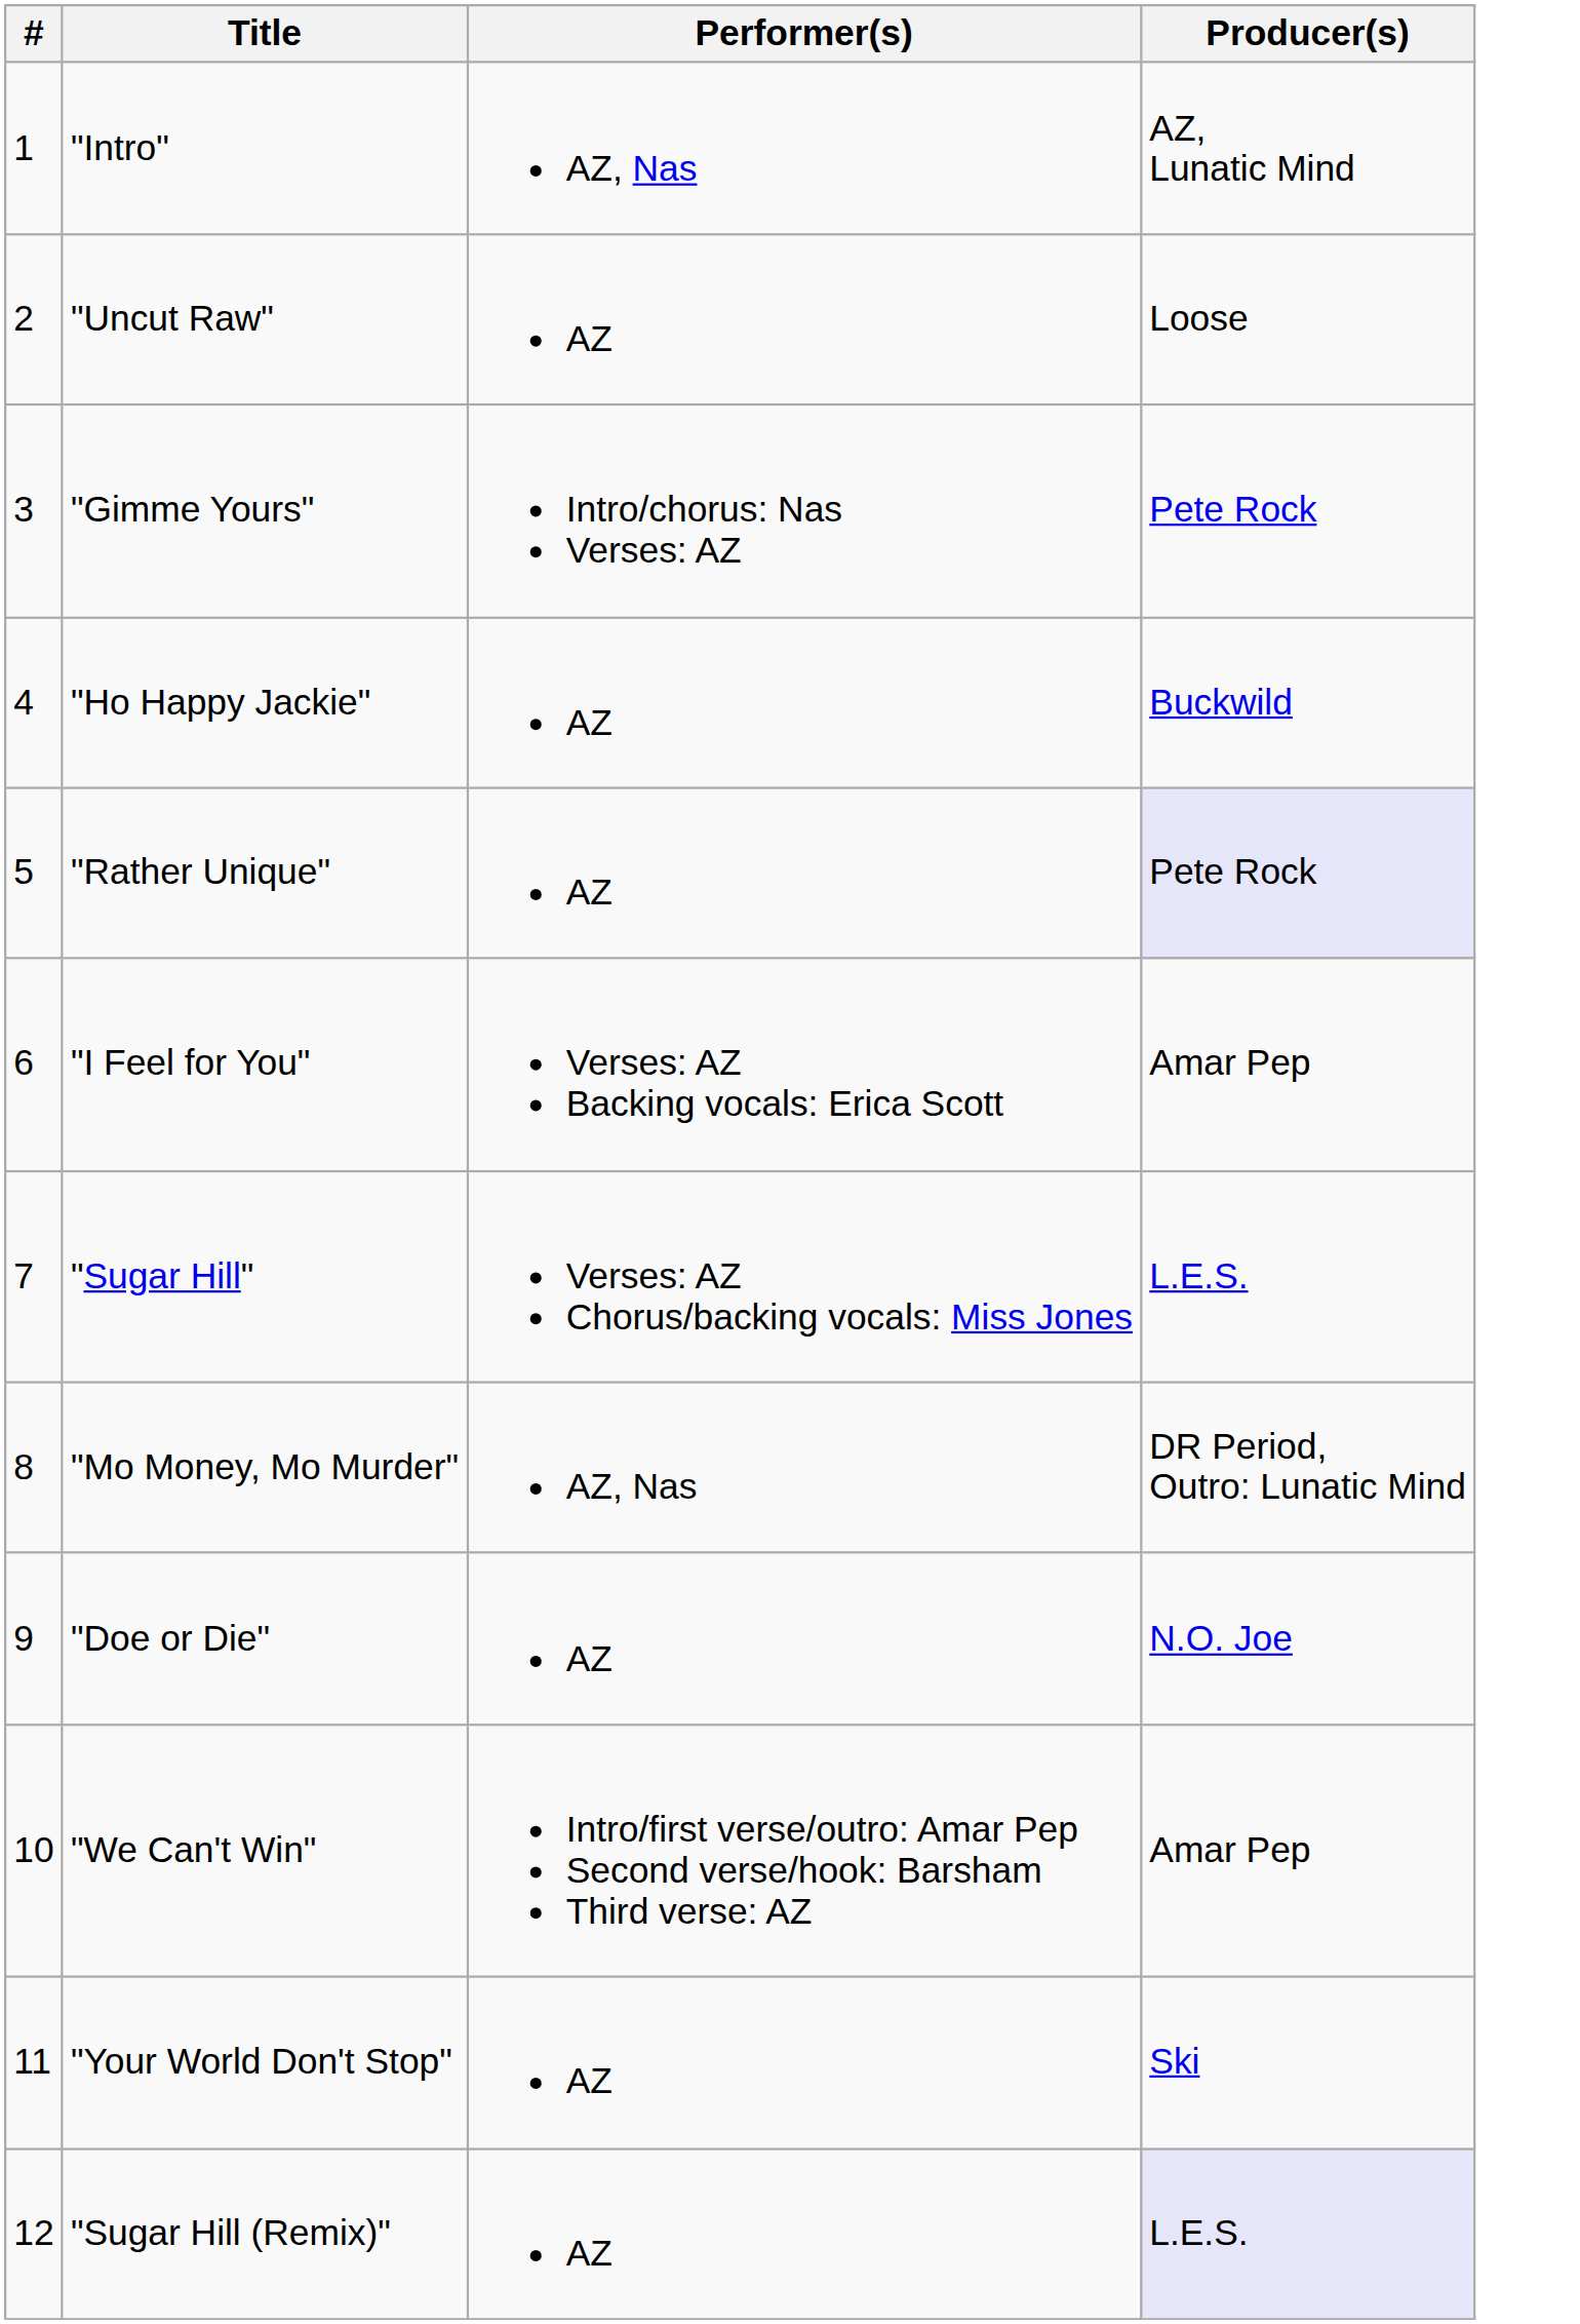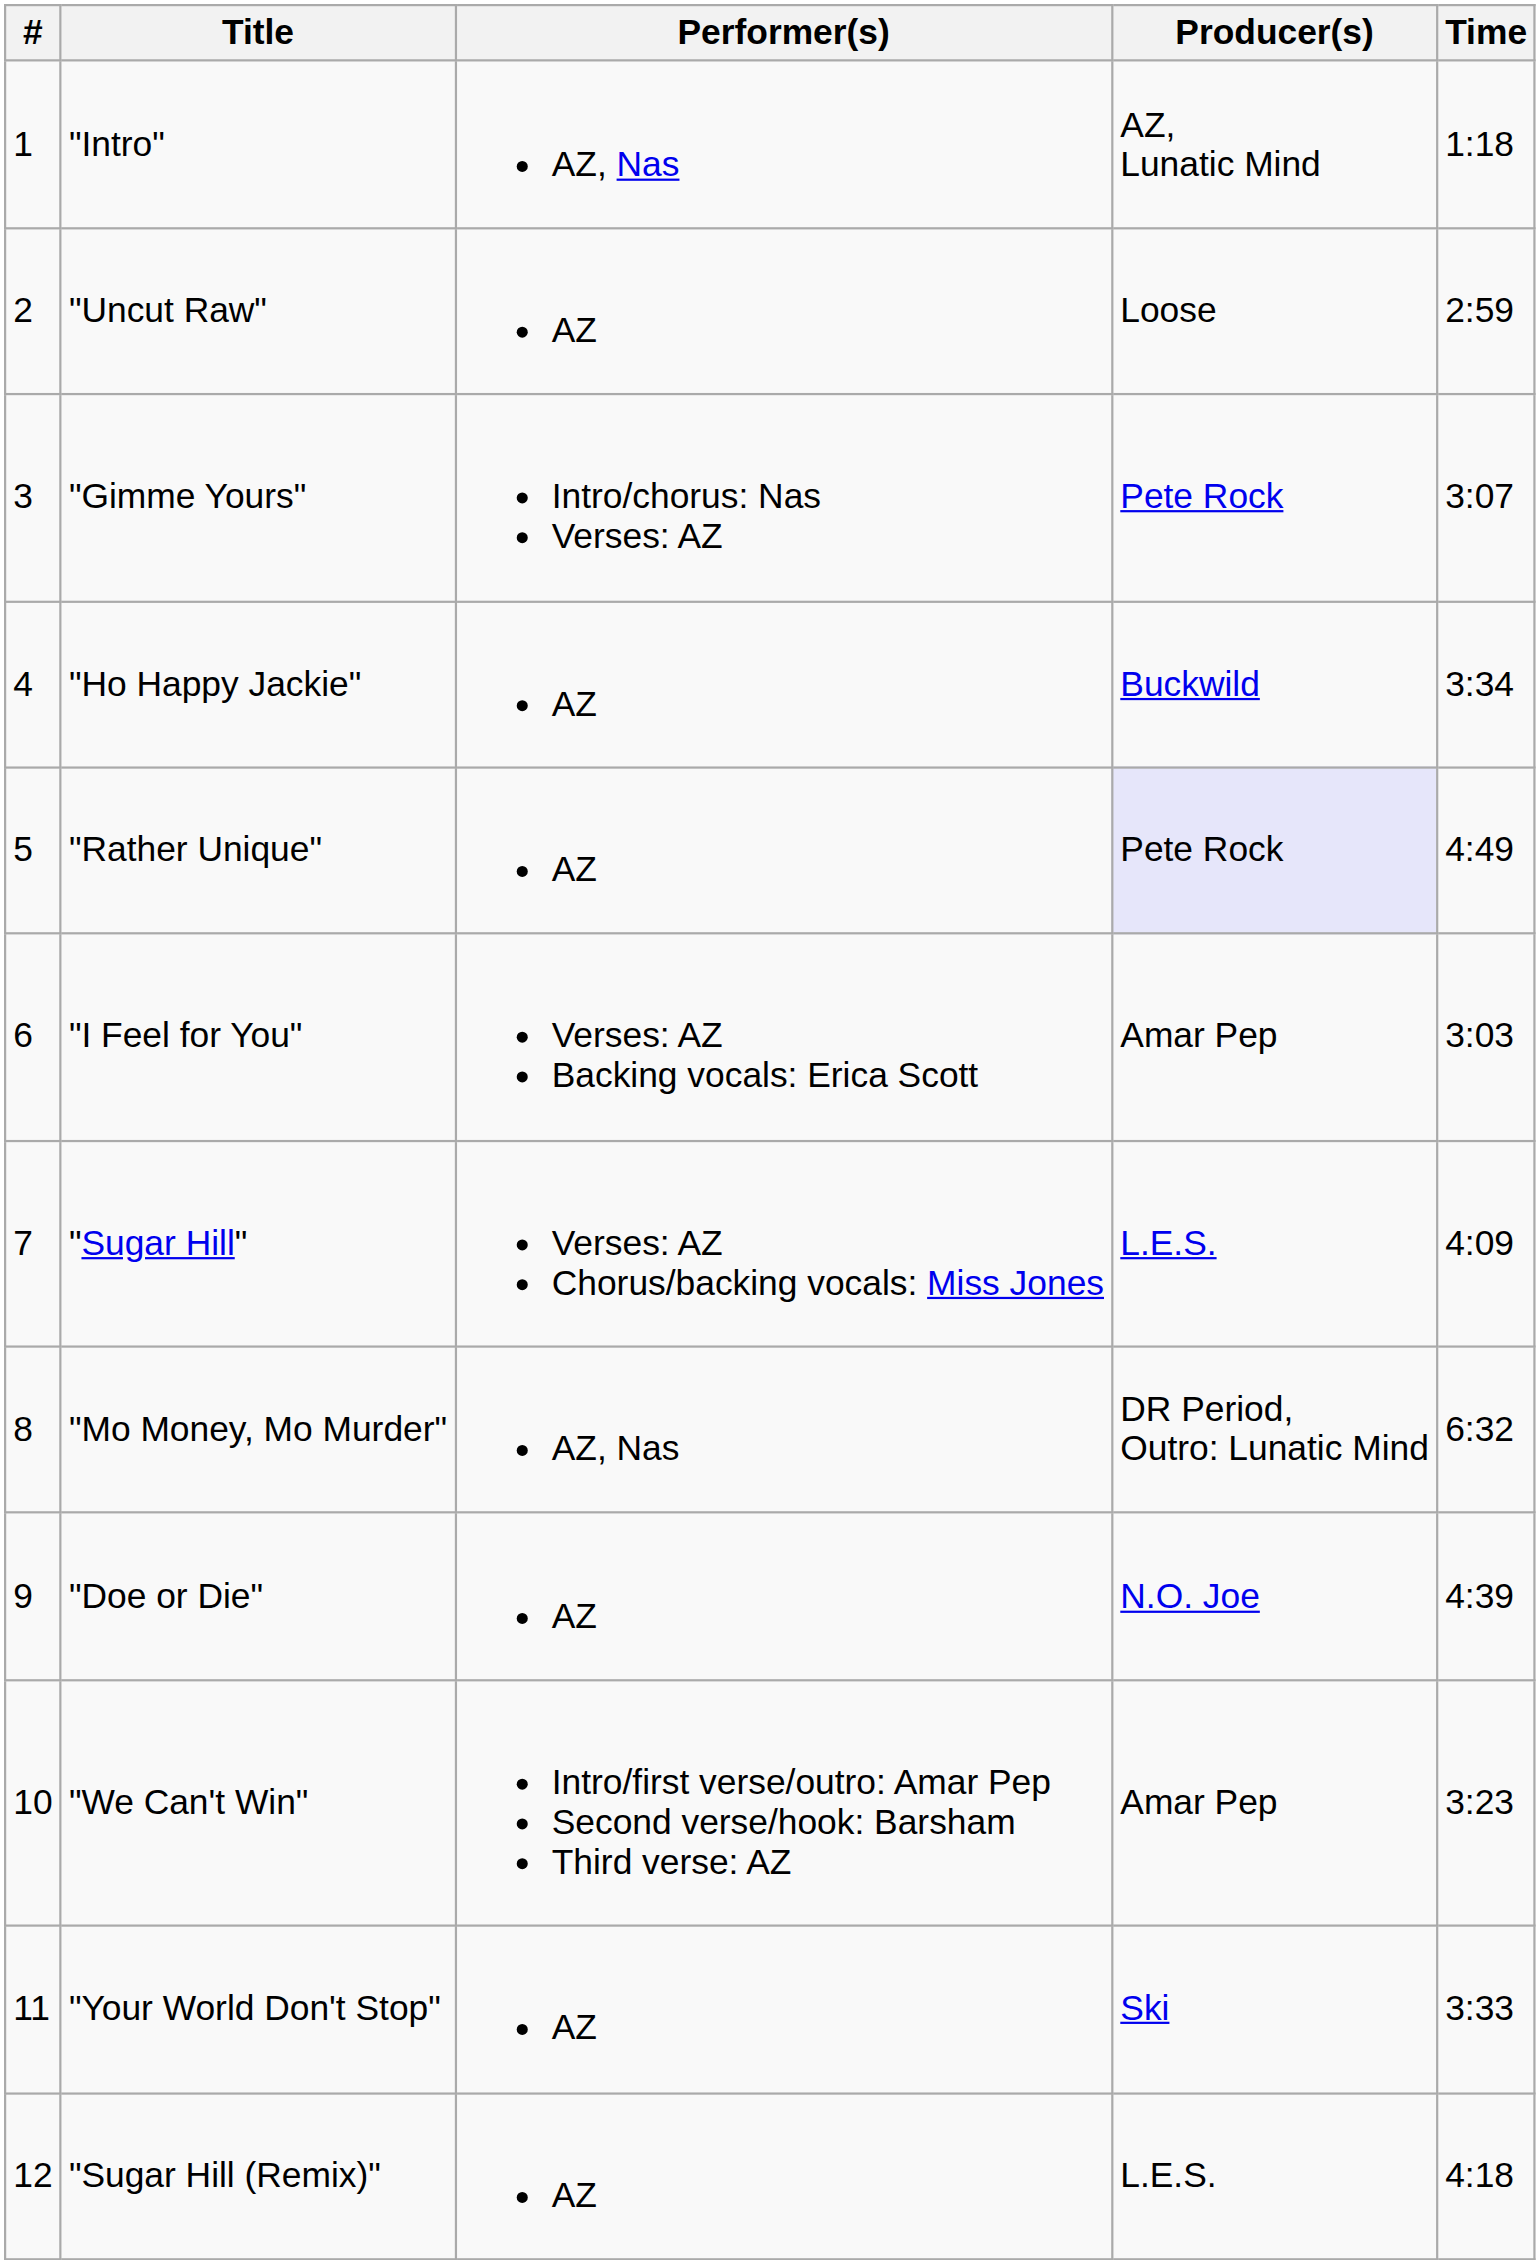 <table class="wikitable">
 <tr>
 <th>#</th>
 <th>Title</th>
 <th>Performer(s)</th>
 <th>Producer(s)</th>
+<th>Time</th>
 </tr>
 <tr>
 <td>1</td>
 <td>"Intro"</td>
 <td><br><ul><li>AZ, <a href='#'>Nas</a></li></ul></td>
 <td>AZ,<br> Lunatic Mind</td>
+<td>1:18</td>
 </tr>
 <tr>
 <td>2</td>
 <td>"Uncut Raw"</td>
 <td><br><ul><li>AZ</li></ul></td>
 <td>Loose</td>
+<td>2:59</td>
 </tr>
 <tr>
 <td>3</td>
 <td>"Gimme Yours"</td>
 <td><br><ul><li>Intro/chorus: Nas</li><li>Verses: AZ</li></ul></td>
 <td><a href='#'>Pete Rock</a></td>
+<td>3:07</td>
 </tr>
 <tr>
 <td>4</td>
 <td>"Ho Happy Jackie"</td>
 <td><br><ul><li>AZ</li></ul></td>
 <td><a href='#'>Buckwild</a></td>
+<td>3:34</td>
 </tr>
 <tr>
 <td>5</td>
 <td>"Rather Unique"</td>
 <td><br><ul><li>AZ</li></ul></td>
 <td style="background: lavender;">Pete Rock</td>
+<td>4:49</td>
 </tr>
 <tr>
 <td>6</td>
 <td>"I Feel for You"</td>
 <td><br><ul><li>Verses: AZ</li><li>Backing vocals: Erica Scott</li></ul></td>
 <td>Amar Pep</td>
+<td>3:03</td>
 </tr>
 <tr>
 <td>7</td>
 <td>"<a href='#'>Sugar Hill</a>"</td>
 <td><br><ul><li>Verses: AZ</li><li>Chorus/backing vocals: <a href='#'>Miss Jones</a></li></ul></td>
 <td><a href='#'>L.E.S.</a></td>
+<td>4:09</td>
 </tr>
 <tr>
 <td>8</td>
 <td>"Mo Money, Mo Murder"</td>
 <td><br><ul><li>AZ, Nas</li></ul></td>
 <td>DR Period, <br> Outro: Lunatic Mind</td>
+<td>6:32</td>
 </tr>
 <tr>
 <td>9</td>
 <td>"Doe or Die"</td>
 <td><br><ul><li>AZ</li></ul></td>
 <td><a href='#'>N.O. Joe</a></td>
+<td>4:39</td>
 </tr>
 <tr>
 <td>10</td>
 <td>"We Can't Win"</td>
 <td><br><ul><li>Intro/first verse/outro: Amar Pep</li><li>Second verse/hook: Barsham</li><li>Third verse: AZ</li></ul></td>
 <td>Amar Pep</td>
+<td>3:23</td>
 </tr>
 <tr>
 <td>11</td>
 <td>"Your World Don't Stop"</td>
 <td><br><ul><li>AZ</li></ul></td>
 <td><a href='#'>Ski</a></td>
+<td>3:33</td>
 </tr>
 <tr>
 <td>12</td>
 <td>"Sugar Hill (Remix)"</td>
 <td><br><ul><li>AZ</li></ul></td>
-<td style="background: lavender;">L.E.S.</td>
+<td>L.E.S.</td>
+<td>4:18</td>
 </tr>
 </table>
